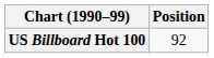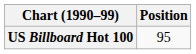 <table class="wikitable plainrowheaders" style="text-align:center">
 <tr>
 <th>Chart (1990–99)</th>
 <th>Position</th>
 </tr>
 <tr>
 <th scope="row">US <em>Billboard</em> Hot 100</th>
-<td align="center">92</td>
+<td align="center">95</td>
 </tr>
 </table>
